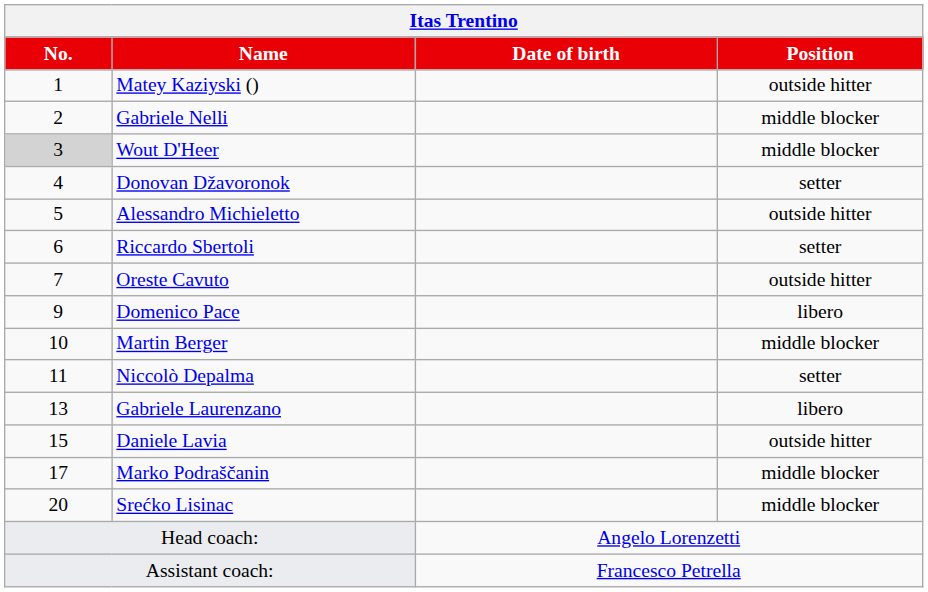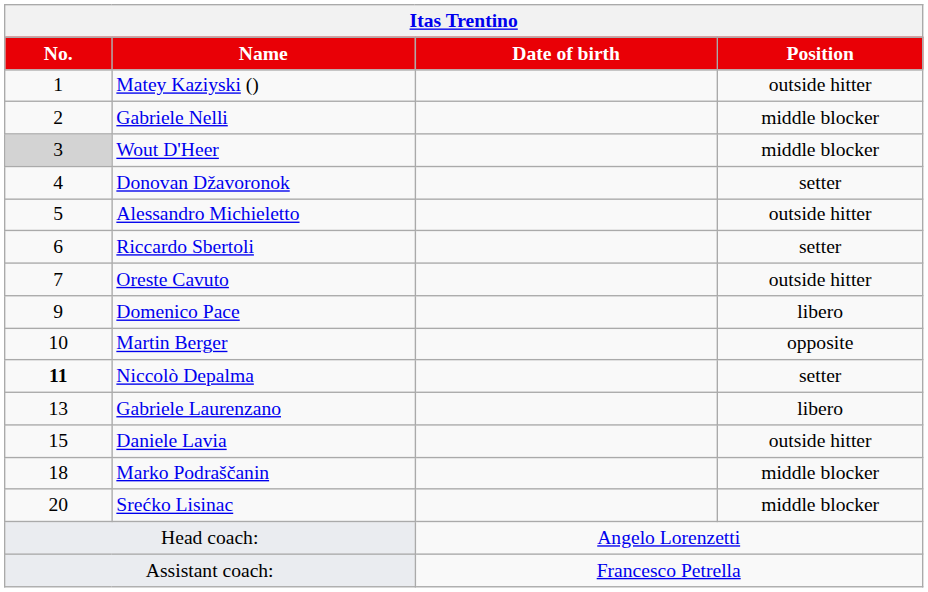 <table class="wikitable collapsible collapsed" style="font-size:90%; text-align:center;">
 <tr>
 <th colspan=5 style="width:30em"><a href='#'>Itas Trentino</a></th>
 </tr>
 <tr>
 <th style="width:5em; color:#FFFFFF; background-color:#E90006">No.</th>
 <th style="width:15em; color:#FFFFFF; background-color:#E90006">Name</th>
 <th style="width:15em; color:#FFFFFF; background-color:#E90006">Date of birth</th>
 <th style="width:10em; color:#FFFFFF; background-color:#E90006">Position</th>
 </tr>
 <tr>
 <td>1</td>
 <td align=left> <a href='#'>Matey Kaziyski</a> ()</td>
 <td align=right></td>
 <td>outside hitter</td>
 </tr>
 <tr>
 <td>2</td>
 <td align=left> <a href='#'>Gabriele Nelli</a></td>
 <td align=right></td>
 <td>middle blocker</td>
 </tr>
 <tr>
 <td style="background: lightgrey;">3</td>
 <td align=left> <a href='#'>Wout D'Heer</a></td>
 <td align=right></td>
 <td>middle blocker</td>
 </tr>
 <tr>
 <td>4</td>
 <td align=left> <a href='#'>Donovan Džavoronok</a></td>
 <td align=right></td>
 <td>setter</td>
 </tr>
 <tr>
 <td>5</td>
 <td align=left> <a href='#'>Alessandro Michieletto</a></td>
 <td align=right></td>
 <td>outside hitter</td>
 </tr>
 <tr>
 <td>6</td>
 <td align=left> <a href='#'>Riccardo Sbertoli</a></td>
 <td align=right></td>
 <td>setter</td>
 </tr>
 <tr>
 <td>7</td>
 <td align=left> <a href='#'>Oreste Cavuto</a></td>
 <td align=right></td>
 <td>outside hitter</td>
 </tr>
 <tr>
 <td>9</td>
 <td align=left> <a href='#'>Domenico Pace</a></td>
 <td align=right></td>
 <td>libero</td>
 </tr>
 <tr>
 <td>10</td>
 <td align=left> <a href='#'>Martin Berger</a></td>
 <td align=right></td>
-<td>middle blocker</td>
+<td>opposite</td>
 </tr>
 <tr>
-<td>11</td>
+<td><strong>11</strong></td>
 <td align=left> <a href='#'>Niccolò Depalma</a></td>
 <td align=right></td>
 <td>setter</td>
 </tr>
 <tr>
 <td>13</td>
 <td align=left> <a href='#'>Gabriele Laurenzano</a></td>
 <td align=right></td>
 <td>libero</td>
 </tr>
 <tr>
 <td>15</td>
 <td align=left> <a href='#'>Daniele Lavia</a></td>
 <td align=right></td>
 <td>outside hitter</td>
 </tr>
 <tr>
-<td>17</td>
+<td>18</td>
 <td align=left> <a href='#'>Marko Podraščanin</a></td>
 <td align=right></td>
 <td>middle blocker</td>
 </tr>
 <tr>
 <td>20</td>
 <td align=left> <a href='#'>Srećko Lisinac</a></td>
 <td align=right></td>
 <td>middle blocker</td>
 </tr>
 <tr class="sortbottom">
 <td colspan=2 style="background:#EAECF0">Head coach:</td>
 <td colspan=2> <a href='#'>Angelo Lorenzetti</a></td>
 </tr>
 <tr class="sortbottom">
 <td colspan=2 style="background:#EAECF0">Assistant coach:</td>
 <td colspan=2> <a href='#'>Francesco Petrella</a></td>
 </tr>
 </table>
